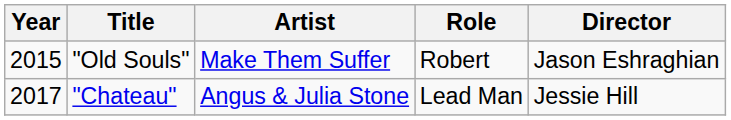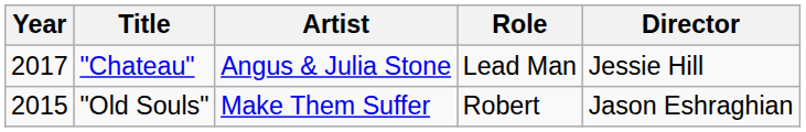 <table class="wikitable sortable">
 <tr>
 <th>Year</th>
 <th>Title</th>
 <th>Artist</th>
 <th>Role</th>
 <th>Director</th>
 </tr>
 <tr>
+<td>2017</td>
+<td><a href='#'>"Chateau"</a></td>
+<td><a href='#'>Angus & Julia Stone</a></td>
+<td>Lead Man</td>
+<td>Jessie Hill</td>
+</tr>
+<tr>
 <td>2015</td>
 <td>"Old Souls"</td>
 <td><a href='#'>Make Them Suffer</a></td>
 <td>Robert</td>
 <td>Jason Eshraghian</td>
 </tr>
-<tr>
-<td>2017</td>
-<td><a href='#'>"Chateau"</a></td>
-<td><a href='#'>Angus & Julia Stone</a></td>
-<td>Lead Man</td>
-<td>Jessie Hill</td>
-</tr>
 </table>
